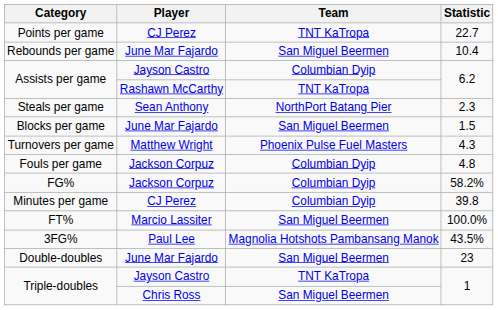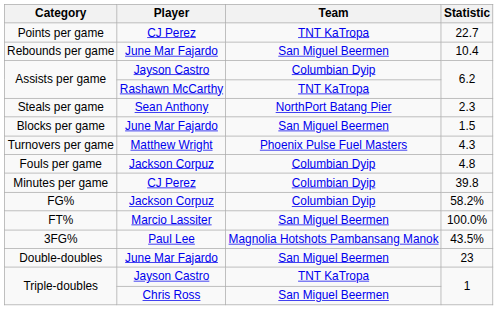 <table class="wikitable" style="text-align:center">
 <tr>
 <th>Category</th>
 <th>Player</th>
 <th>Team</th>
 <th>Statistic</th>
 </tr>
 <tr>
 <td>Points per game</td>
 <td><a href='#'>CJ Perez</a></td>
 <td><a href='#'>TNT KaTropa</a></td>
 <td>22.7</td>
 </tr>
 <tr>
 <td>Rebounds per game</td>
 <td><a href='#'>June Mar Fajardo</a></td>
 <td><a href='#'>San Miguel Beermen</a></td>
 <td>10.4</td>
 </tr>
 <tr>
 <td rowspan=2>Assists per game</td>
 <td><a href='#'>Jayson Castro</a></td>
 <td><a href='#'>Columbian Dyip</a></td>
 <td rowspan=2>6.2</td>
 </tr>
 <tr>
 <td><a href='#'>Rashawn McCarthy</a></td>
 <td><a href='#'>TNT KaTropa</a></td>
 </tr>
 <tr>
 <td>Steals per game</td>
 <td><a href='#'>Sean Anthony</a></td>
 <td><a href='#'>NorthPort Batang Pier</a></td>
 <td>2.3</td>
 </tr>
 <tr>
 <td>Blocks per game</td>
 <td><a href='#'>June Mar Fajardo</a></td>
 <td><a href='#'>San Miguel Beermen</a></td>
 <td>1.5</td>
 </tr>
 <tr>
 <td>Turnovers per game</td>
 <td><a href='#'>Matthew Wright</a></td>
 <td><a href='#'>Phoenix Pulse Fuel Masters</a></td>
 <td>4.3</td>
 </tr>
 <tr>
 <td>Fouls per game</td>
 <td><a href='#'>Jackson Corpuz</a></td>
 <td><a href='#'>Columbian Dyip</a></td>
 <td>4.8</td>
 </tr>
 <tr>
+<td>Minutes per game</td>
+<td><a href='#'>CJ Perez</a></td>
+<td><a href='#'>Columbian Dyip</a></td>
+<td>39.8</td>
+</tr>
+<tr>
 <td>FG%</td>
 <td><a href='#'>Jackson Corpuz</a></td>
 <td><a href='#'>Columbian Dyip</a></td>
 <td>58.2%</td>
-</tr>
-<tr>
-<td>Minutes per game</td>
-<td><a href='#'>CJ Perez</a></td>
-<td><a href='#'>Columbian Dyip</a></td>
-<td>39.8</td>
 </tr>
 <tr>
 <td>FT%</td>
 <td><a href='#'>Marcio Lassiter</a></td>
 <td><a href='#'>San Miguel Beermen</a></td>
 <td>100.0%</td>
 </tr>
 <tr>
 <td>3FG%</td>
 <td><a href='#'>Paul Lee</a></td>
 <td><a href='#'>Magnolia Hotshots Pambansang Manok</a></td>
 <td>43.5%</td>
 </tr>
 <tr>
 <td>Double-doubles</td>
 <td><a href='#'>June Mar Fajardo</a></td>
 <td><a href='#'>San Miguel Beermen</a></td>
 <td>23</td>
 </tr>
 <tr>
 <td rowspan=2>Triple-doubles</td>
 <td><a href='#'>Jayson Castro</a></td>
 <td><a href='#'>TNT KaTropa</a></td>
 <td rowspan=2>1</td>
 </tr>
 <tr>
 <td><a href='#'>Chris Ross</a></td>
 <td><a href='#'>San Miguel Beermen</a></td>
 </tr>
 </table>
